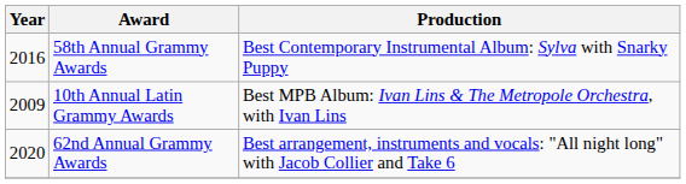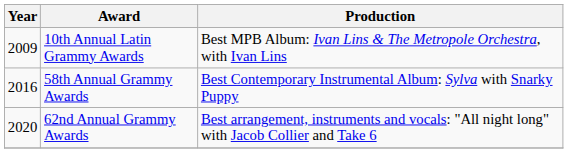 <table class="wikitable">
 <tr>
 <th>Year</th>
 <th>Award</th>
 <th>Production</th>
 </tr>
 <tr>
+<td>2009</td>
+<td><a href='#'>10th Annual Latin Grammy Awards</a></td>
+<td>Best MPB Album: <em><a href='#'>Ivan Lins & The Metropole Orchestra</a></em>, with <a href='#'>Ivan Lins</a></td>
+</tr>
+<tr>
 <td>2016</td>
 <td><a href='#'>58th Annual Grammy Awards</a></td>
 <td><a href='#'>Best Contemporary Instrumental Album</a>: <em><a href='#'>Sylva</a></em> with <a href='#'>Snarky Puppy</a></td>
-</tr>
-<tr>
-<td>2009</td>
-<td><a href='#'>10th Annual Latin Grammy Awards</a></td>
-<td>Best MPB Album: <em><a href='#'>Ivan Lins & The Metropole Orchestra</a></em>, with <a href='#'>Ivan Lins</a></td>
 </tr>
 <tr>
 <td>2020</td>
 <td><a href='#'>62nd Annual Grammy Awards</a></td>
 <td><a href='#'>Best arrangement, instruments and vocals</a>: "All night long" with <a href='#'>Jacob Collier</a> and <a href='#'>Take 6</a></td>
 </tr>
 <tr>
 </tr>
 </table>
